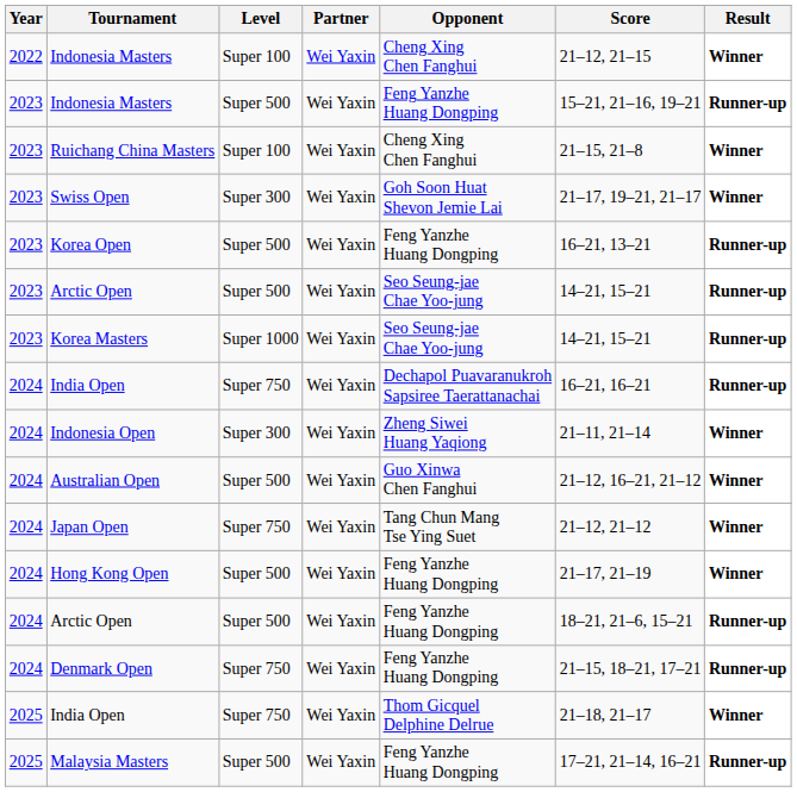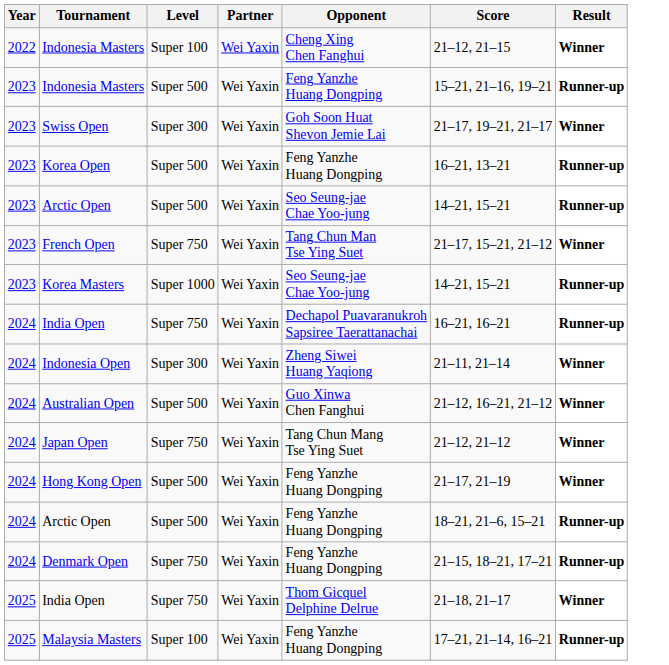 <table class="sortable wikitable" style="font-size: 90%;">
 <tr>
 <th>Year</th>
 <th>Tournament</th>
 <th>Level</th>
 <th>Partner</th>
 <th>Opponent</th>
 <th>Score</th>
 <th>Result</th>
 </tr>
 <tr>
 <td align="center"><a href='#'>2022</a></td>
 <td align="left"><a href='#'>Indonesia Masters</a></td>
 <td align="left">Super 100</td>
 <td align="left"> <a href='#'>Wei Yaxin</a></td>
 <td align="left"> <a href='#'>Cheng Xing</a><br> <a href='#'>Chen Fanghui</a></td>
 <td align="left">21–12, 21–15</td>
 <td style="text-align:left; background:white"> <strong>Winner</strong></td>
 </tr>
 <tr>
 <td align="center"><a href='#'>2023</a></td>
 <td align="left"><a href='#'>Indonesia Masters</a></td>
 <td align="left">Super 500</td>
 <td align="left"> Wei Yaxin</td>
 <td align="left"> <a href='#'>Feng Yanzhe</a><br> <a href='#'>Huang Dongping</a></td>
 <td align="left">15–21, 21–16, 19–21</td>
 <td style="text-align:left; background:white"> <strong>Runner-up</strong></td>
 </tr>
 <tr>
 <td align="center"><a href='#'>2023</a></td>
-<td align="left"><a href='#'>Ruichang China Masters</a></td>
-<td align="left">Super 100</td>
-<td align="left"> Wei Yaxin</td>
-<td align="left"> Cheng Xing<br> Chen Fanghui</td>
-<td align="left">21–15, 21–8</td>
-<td style="text-align:left; background:white"> <strong>Winner</strong></td>
-</tr>
-<tr>
-<td align="center"><a href='#'>2023</a></td>
 <td align="left"><a href='#'>Swiss Open</a></td>
 <td align="left">Super 300</td>
 <td align="left"> Wei Yaxin</td>
 <td align="left"> <a href='#'>Goh Soon Huat</a><br> <a href='#'>Shevon Jemie Lai</a></td>
 <td align="left">21–17, 19–21, 21–17</td>
 <td style="text-align:left; background:white"> <strong>Winner</strong></td>
 </tr>
 <tr>
 <td align="center"><a href='#'>2023</a></td>
 <td align="left"><a href='#'>Korea Open</a></td>
 <td align="left">Super 500</td>
 <td align="left"> Wei Yaxin</td>
 <td align="left"> Feng Yanzhe<br> Huang Dongping</td>
 <td align="left">16–21, 13–21</td>
 <td style="text-align:left; background:white"> <strong>Runner-up</strong></td>
 </tr>
 <tr>
 <td align="center"><a href='#'>2023</a></td>
 <td align="left"><a href='#'>Arctic Open</a></td>
 <td align="left">Super 500</td>
 <td align="left"> Wei Yaxin</td>
 <td align="left"> <a href='#'>Seo Seung-jae</a><br> <a href='#'>Chae Yoo-jung</a></td>
 <td align="left">14–21, 15–21</td>
 <td style="text-align:left; background:white"> <strong>Runner-up</strong></td>
+</tr>
+<tr>
+<td align="center"><a href='#'>2023</a></td>
+<td align="left"><a href='#'>French Open</a></td>
+<td align="left">Super 750</td>
+<td align="left"> Wei Yaxin</td>
+<td align="left"> <a href='#'>Tang Chun Man</a><br> <a href='#'>Tse Ying Suet</a></td>
+<td align="left">21–17, 15–21, 21–12</td>
+<td style="text-align:left; background:white"> <strong>Winner</strong></td>
 </tr>
 <tr>
 <td align="center"><a href='#'>2023</a></td>
 <td align="left"><a href='#'>Korea Masters</a></td>
 <td align="left">Super 1000</td>
 <td align="left"> Wei Yaxin</td>
 <td align="left"> <a href='#'>Seo Seung-jae</a><br> <a href='#'>Chae Yoo-jung</a></td>
 <td align="left">14–21, 15–21</td>
 <td style="text-align:left; background:white"> <strong>Runner-up</strong></td>
 </tr>
 <tr>
 <td align="center"><a href='#'>2024</a></td>
 <td align="left"><a href='#'>India Open</a></td>
 <td align="left">Super 750</td>
 <td align="left"> Wei Yaxin</td>
 <td align="left"> <a href='#'>Dechapol Puavaranukroh</a><br> <a href='#'>Sapsiree Taerattanachai</a></td>
 <td align="left">16–21, 16–21</td>
 <td style="text-align:left; background:white"> <strong>Runner-up</strong></td>
 </tr>
 <tr>
 <td align="center"><a href='#'>2024</a></td>
 <td align="left"><a href='#'>Indonesia Open</a></td>
 <td align="left">Super 300</td>
 <td align="left"> Wei Yaxin</td>
 <td align="left"> <a href='#'>Zheng Siwei</a><br> <a href='#'>Huang Yaqiong</a></td>
 <td align="left">21–11, 21–14</td>
 <td style="text-align:left; background:white"> <strong>Winner</strong></td>
 </tr>
 <tr>
 <td align="center"><a href='#'>2024</a></td>
 <td align="left"><a href='#'>Australian Open</a></td>
 <td align="left">Super 500</td>
 <td align="left"> Wei Yaxin</td>
 <td align="left"> <a href='#'>Guo Xinwa</a> <br> Chen Fanghui</td>
 <td align="left">21–12, 16–21, 21–12</td>
 <td style="text-align:left; background:white"> <strong>Winner</strong></td>
 </tr>
 <tr>
 <td align="center"><a href='#'>2024</a></td>
 <td align="left"><a href='#'>Japan Open</a></td>
 <td align="left">Super 750</td>
 <td align="left"> Wei Yaxin</td>
 <td align="left"> Tang Chun Mang <br> Tse Ying Suet</td>
 <td align="left">21–12, 21–12</td>
 <td style="text-align:left; background:white"> <strong>Winner</strong></td>
 </tr>
 <tr>
 <td align="center"><a href='#'>2024</a></td>
 <td align="left"><a href='#'>Hong Kong Open</a></td>
 <td align="left">Super 500</td>
 <td align="left"> Wei Yaxin</td>
 <td align="left"> Feng Yanzhe<br> Huang Dongping</td>
 <td align="left">21–17, 21–19</td>
 <td style="text-align:left; background:white"> <strong>Winner</strong></td>
 </tr>
 <tr>
 <td align="center"><a href='#'>2024</a></td>
 <td align="left">Arctic Open</td>
 <td align="left">Super 500</td>
 <td align="left"> Wei Yaxin</td>
 <td align="left"> Feng Yanzhe <br> Huang Dongping</td>
 <td align="left">18–21, 21–6, 15–21</td>
 <td style="text-align:left; background:white"> <strong>Runner-up</strong></td>
 </tr>
 <tr>
 <td align="center"><a href='#'>2024</a></td>
 <td align="left"><a href='#'>Denmark Open</a></td>
 <td align="left">Super 750</td>
 <td align="left"> Wei Yaxin</td>
 <td align="left"> Feng Yanzhe <br> Huang Dongping</td>
 <td align="left">21–15, 18–21, 17–21</td>
 <td style="text-align:left; background:white"> <strong>Runner-up</strong></td>
 </tr>
 <tr>
 <td align="center"><a href='#'>2025</a></td>
 <td align="left">India Open</td>
 <td align="left">Super 750</td>
 <td align="left"> Wei Yaxin</td>
 <td align="left"> <a href='#'>Thom Gicquel</a><br> <a href='#'>Delphine Delrue</a></td>
 <td align="left">21–18, 21–17</td>
 <td style="text-align:left; background:white"> <strong>Winner</strong></td>
 </tr>
 <tr>
 <td align="center"><a href='#'>2025</a></td>
 <td align="left"><a href='#'>Malaysia Masters</a></td>
-<td align="left">Super 500</td>
+<td align="left">Super 100</td>
 <td align="left"> Wei Yaxin</td>
 <td align="left"> Feng Yanzhe <br> Huang Dongping</td>
 <td align="left">17–21, 21–14, 16–21</td>
 <td style="text-align:left; background: white"> <strong>Runner-up</strong></td>
 </tr>
 </table>
